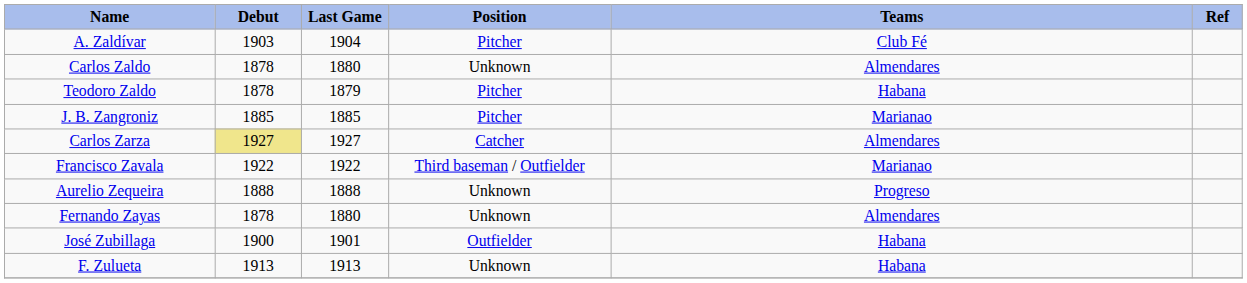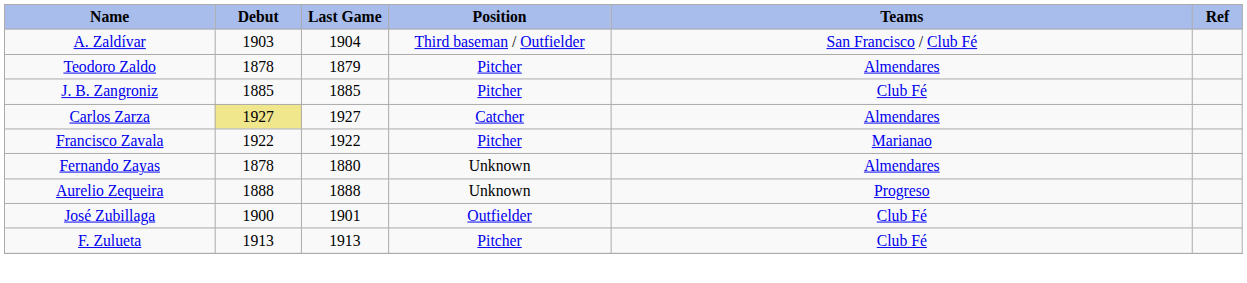 <table class="wikitable" style="width: 100%">
 <tr>
 <th style="background:#a8bdec; width:17%;">Name</th>
 <th style="width:7%; background:#a8bdec;">Debut</th>
 <th style="width:7%; background:#a8bdec;">Last Game</th>
 <th style="width:18%; background:#a8bdec;">Position</th>
 <th style="width:47%; background:#a8bdec;">Teams</th>
 <th style="width:4%; background:#a8bdec;">Ref</th>
 </tr>
 <tr align=center>
 <td><a href='#'>A. Zaldívar</a></td>
 <td>1903</td>
 <td>1904</td>
-<td><a href='#'>Pitcher</a></td>
-<td><a href='#'>Club Fé</a></td>
-<td></td>
-</tr>
-<tr align=center>
-<td><a href='#'>Carlos Zaldo</a></td>
-<td>1878</td>
-<td>1880</td>
-<td>Unknown</td>
-<td><a href='#'>Almendares</a></td>
+<td><a href='#'>Third baseman</a> / <a href='#'>Outfielder</a></td>
+<td><a href='#'>San Francisco</a> / <a href='#'>Club Fé</a></td>
 <td></td>
 </tr>
 <tr align=center>
 <td><a href='#'>Teodoro Zaldo</a></td>
 <td>1878</td>
 <td>1879</td>
 <td><a href='#'>Pitcher</a></td>
-<td><a href='#'>Habana</a></td>
+<td><a href='#'>Almendares</a></td>
 <td></td>
 </tr>
 <tr align=center>
 <td><a href='#'>J. B. Zangroniz</a></td>
 <td>1885</td>
 <td>1885</td>
 <td><a href='#'>Pitcher</a></td>
-<td><a href='#'>Marianao</a></td>
+<td><a href='#'>Club Fé</a></td>
 <td></td>
 </tr>
 <tr align=center>
 <td><a href='#'>Carlos Zarza</a></td>
 <td style="background: khaki;">1927</td>
 <td>1927</td>
 <td><a href='#'>Catcher</a></td>
 <td><a href='#'>Almendares</a></td>
 <td></td>
 </tr>
 <tr align=center>
 <td><a href='#'>Francisco Zavala</a></td>
 <td>1922</td>
 <td>1922</td>
-<td><a href='#'>Third baseman</a> / <a href='#'>Outfielder</a></td>
+<td><a href='#'>Pitcher</a></td>
 <td><a href='#'>Marianao</a></td>
+<td></td>
+</tr>
+<tr align=center>
+<td><a href='#'>Fernando Zayas</a></td>
+<td>1878</td>
+<td>1880</td>
+<td>Unknown</td>
+<td><a href='#'>Almendares</a></td>
 <td></td>
 </tr>
 <tr align=center>
 <td><a href='#'>Aurelio Zequeira</a></td>
 <td>1888</td>
 <td>1888</td>
 <td>Unknown</td>
 <td><a href='#'>Progreso</a></td>
 <td></td>
 </tr>
 <tr align=center>
-<td><a href='#'>Fernando Zayas</a></td>
-<td>1878</td>
-<td>1880</td>
-<td>Unknown</td>
-<td><a href='#'>Almendares</a></td>
-<td></td>
-</tr>
-<tr align=center>
 <td><a href='#'>José Zubillaga</a></td>
 <td>1900</td>
 <td>1901</td>
 <td><a href='#'>Outfielder</a></td>
-<td><a href='#'>Habana</a></td>
+<td><a href='#'>Club Fé</a></td>
 <td></td>
 </tr>
 <tr align=center>
 <td><a href='#'>F. Zulueta</a></td>
 <td>1913</td>
 <td>1913</td>
-<td>Unknown</td>
-<td><a href='#'>Habana</a></td>
+<td><a href='#'>Pitcher</a></td>
+<td><a href='#'>Club Fé</a></td>
 <td></td>
 </tr>
 <tr align=center>
 </tr>
 </table>
